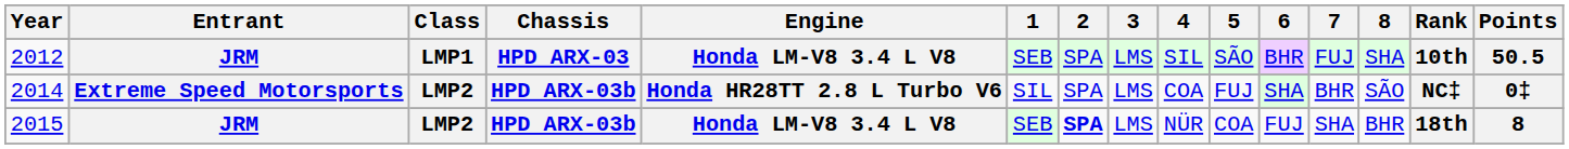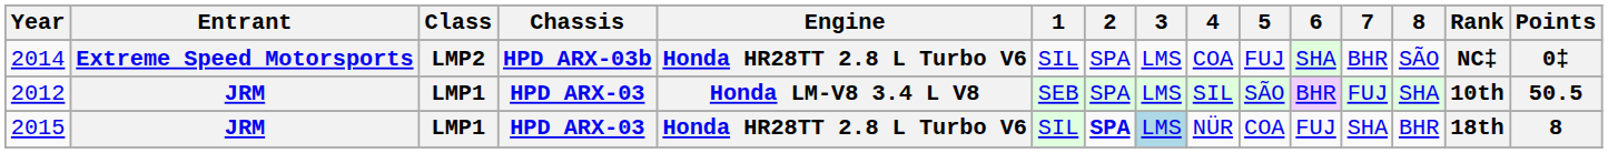 <table class="wikitable" style="text-align:center; font-size:85%">
 <tr>
 <th>Year</th>
 <th>Entrant</th>
 <th>Class</th>
 <th>Chassis</th>
 <th>Engine</th>
 <th>1</th>
 <th>2</th>
 <th>3</th>
 <th>4</th>
 <th>5</th>
 <th>6</th>
 <th>7</th>
 <th>8</th>
 <th>Rank</th>
 <th>Points</th>
 </tr>
 <tr>
+<td><a href='#'>2014</a></td>
+<th nowrap><a href='#'>Extreme Speed Motorsports</a></th>
+<th>LMP2</th>
+<th nowrap><a href='#'>HPD ARX-03b</a></th>
+<th nowrap><a href='#'>Honda</a> HR28TT 2.8 L Turbo V6</th>
+<td><a href='#'>SIL</a></td>
+<td><a href='#'>SPA</a></td>
+<td><a href='#'>LMS</a></td>
+<td><a href='#'>COA</a></td>
+<td><a href='#'>FUJ</a></td>
+<td style="background:#DFFFDF;"><a href='#'>SHA</a><br></td>
+<td><a href='#'>BHR</a></td>
+<td><a href='#'>SÃO</a></td>
+<th>NC‡</th>
+<th>0‡</th>
+</tr>
+<tr>
 <td><a href='#'>2012</a></td>
 <th><a href='#'>JRM</a></th>
 <th>LMP1</th>
 <th nowrap><a href='#'>HPD ARX-03</a></th>
 <th nowrap><a href='#'>Honda</a> LM-V8 3.4 L V8</th>
 <td style="background:#DFFFDF;"><a href='#'>SEB</a><br></td>
 <td style="background:#DFFFDF;"><a href='#'>SPA</a><br></td>
 <td style="background:#DFFFDF;"><a href='#'>LMS</a><br></td>
 <td style="background:#DFFFDF;"><a href='#'>SIL</a><br></td>
 <td style="background:#DFFFDF;"><a href='#'>SÃO</a><br></td>
 <td style="background:#EFCFFF;"><a href='#'>BHR</a><br></td>
 <td style="background:#DFFFDF;"><a href='#'>FUJ</a><br></td>
 <td style="background:#DFFFDF;"><a href='#'>SHA</a><br></td>
 <th>10th</th>
 <th>50.5</th>
 </tr>
 <tr>
-<td><a href='#'>2014</a></td>
-<th nowrap><a href='#'>Extreme Speed Motorsports</a></th>
-<th>LMP2</th>
-<th nowrap><a href='#'>HPD ARX-03b</a></th>
-<th nowrap><a href='#'>Honda</a> HR28TT 2.8 L Turbo V6</th>
-<td><a href='#'>SIL</a></td>
-<td><a href='#'>SPA</a></td>
-<td><a href='#'>LMS</a></td>
-<td><a href='#'>COA</a></td>
-<td><a href='#'>FUJ</a></td>
-<td style="background:#DFFFDF;"><a href='#'>SHA</a><br></td>
-<td><a href='#'>BHR</a></td>
-<td><a href='#'>SÃO</a></td>
-<th>NC‡</th>
-<th>0‡</th>
-</tr>
-<tr>
 <td><a href='#'>2015</a></td>
 <th><a href='#'>JRM</a></th>
-<th>LMP2</th>
-<th nowrap><a href='#'>HPD ARX-03b</a></th>
-<th nowrap><a href='#'>Honda</a> LM-V8 3.4 L V8</th>
-<td style="background:#DFFFDF;"><a href='#'>SEB</a><br></td>
+<th>LMP1</th>
+<th nowrap><a href='#'>HPD ARX-03</a></th>
+<th nowrap><a href='#'>Honda</a> HR28TT 2.8 L Turbo V6</th>
+<td style="background:#DFFFDF;"><a href='#'>SIL</a><br></td>
 <td><strong><a href='#'>SPA</a></strong></td>
-<td><a href='#'>LMS</a></td>
+<td style="background: lightblue;"><a href='#'>LMS</a></td>
 <td><a href='#'>NÜR</a></td>
 <td><a href='#'>COA</a></td>
 <td><a href='#'>FUJ</a></td>
 <td><a href='#'>SHA</a></td>
 <td><a href='#'>BHR</a></td>
 <th>18th</th>
 <th>8</th>
 </tr>
 </table>
